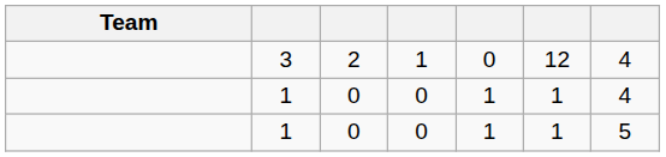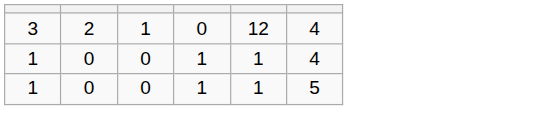 <table class="wikitable" style="text-align:center;">
 <tr>
-<th width=165>Team</th>
 <th width=40></th>
 <th width=40></th>
 <th width=40></th>
 <th width=40></th>
 <th width=40></th>
 <th width=40></th>
 </tr>
 <tr>
-<td align=left></td>
 <td>3</td>
 <td>2</td>
 <td>1</td>
 <td>0</td>
 <td>12</td>
 <td>4</td>
 </tr>
 <tr>
-<td align=left></td>
 <td>1</td>
 <td>0</td>
 <td>0</td>
 <td>1</td>
 <td>1</td>
 <td>4</td>
 </tr>
 <tr>
-<td align=left></td>
 <td>1</td>
 <td>0</td>
 <td>0</td>
 <td>1</td>
 <td>1</td>
 <td>5</td>
 </tr>
 </table>
